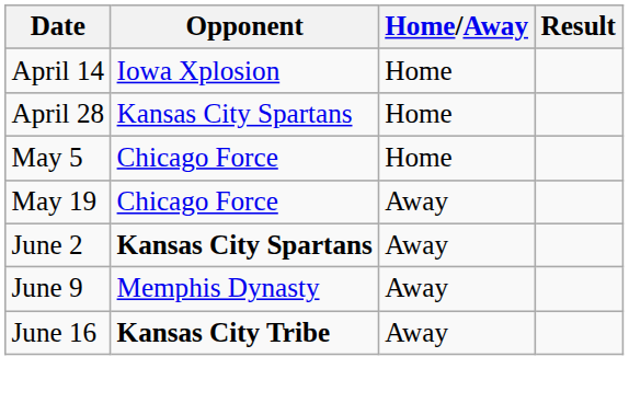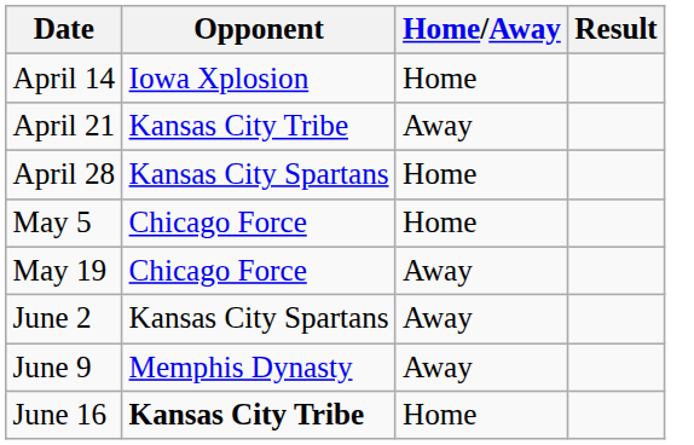 <table class="wikitable">
 <tr>
 <th>Date</th>
 <th>Opponent</th>
 <th><a href='#'>Home</a>/<a href='#'>Away</a></th>
 <th>Result</th>
 </tr>
 <tr>
 <td>April 14</td>
 <td><a href='#'>Iowa Xplosion</a></td>
 <td>Home</td>
+<td></td>
+</tr>
+<tr>
+<td>April 21</td>
+<td><a href='#'>Kansas City Tribe</a></td>
+<td>Away</td>
 <td></td>
 </tr>
 <tr>
 <td>April 28</td>
 <td><a href='#'>Kansas City Spartans</a></td>
 <td>Home</td>
 <td></td>
 </tr>
 <tr>
 <td>May 5</td>
 <td><a href='#'>Chicago Force</a></td>
 <td>Home</td>
 <td></td>
 </tr>
 <tr>
 <td>May 19</td>
 <td><a href='#'>Chicago Force</a></td>
 <td>Away</td>
 <td></td>
 </tr>
 <tr>
 <td>June 2</td>
-<td><strong>Kansas City Spartans</strong></td>
+<td>Kansas City Spartans</td>
 <td>Away</td>
 <td></td>
 </tr>
 <tr>
 <td>June 9</td>
 <td><a href='#'>Memphis Dynasty</a></td>
 <td>Away</td>
 <td></td>
 </tr>
 <tr>
 <td>June 16</td>
 <td><strong>Kansas City Tribe</strong></td>
-<td>Away</td>
+<td>Home</td>
 <td></td>
 </tr>
 </table>
